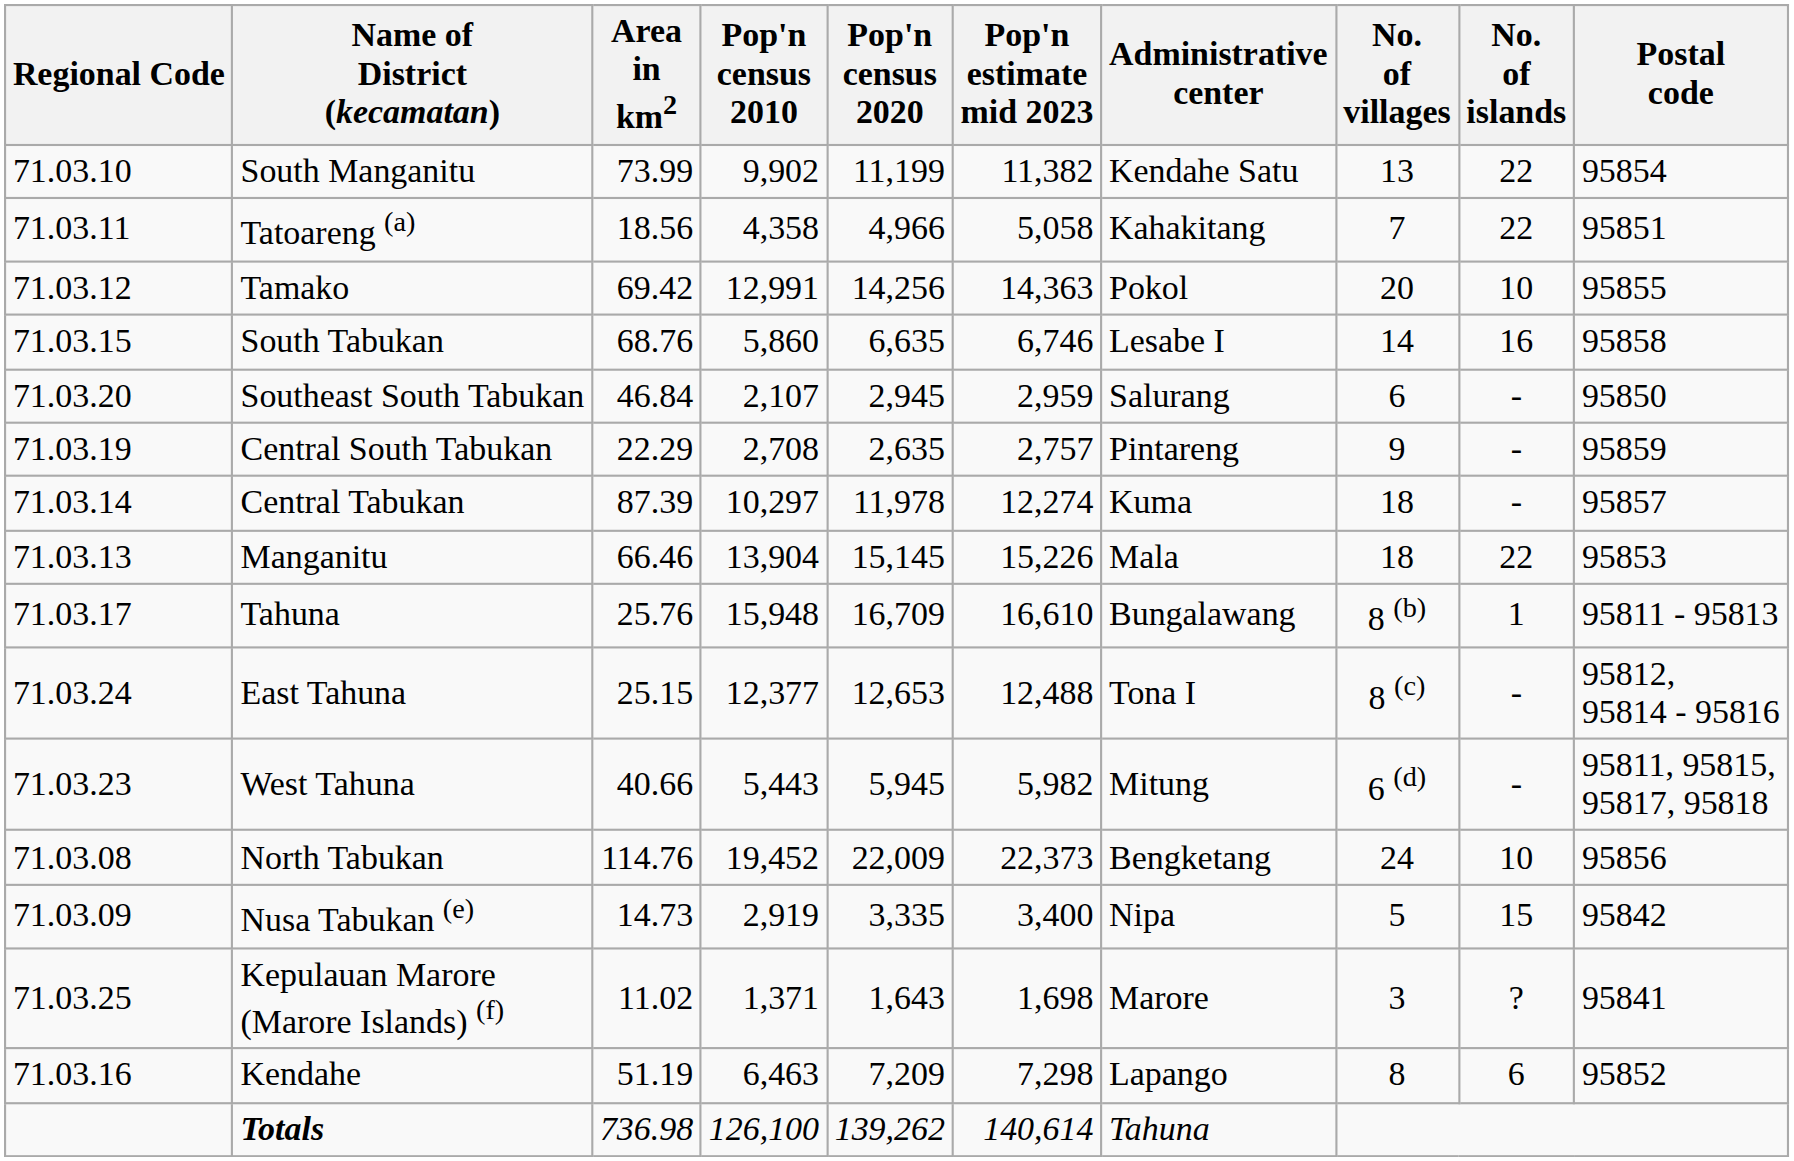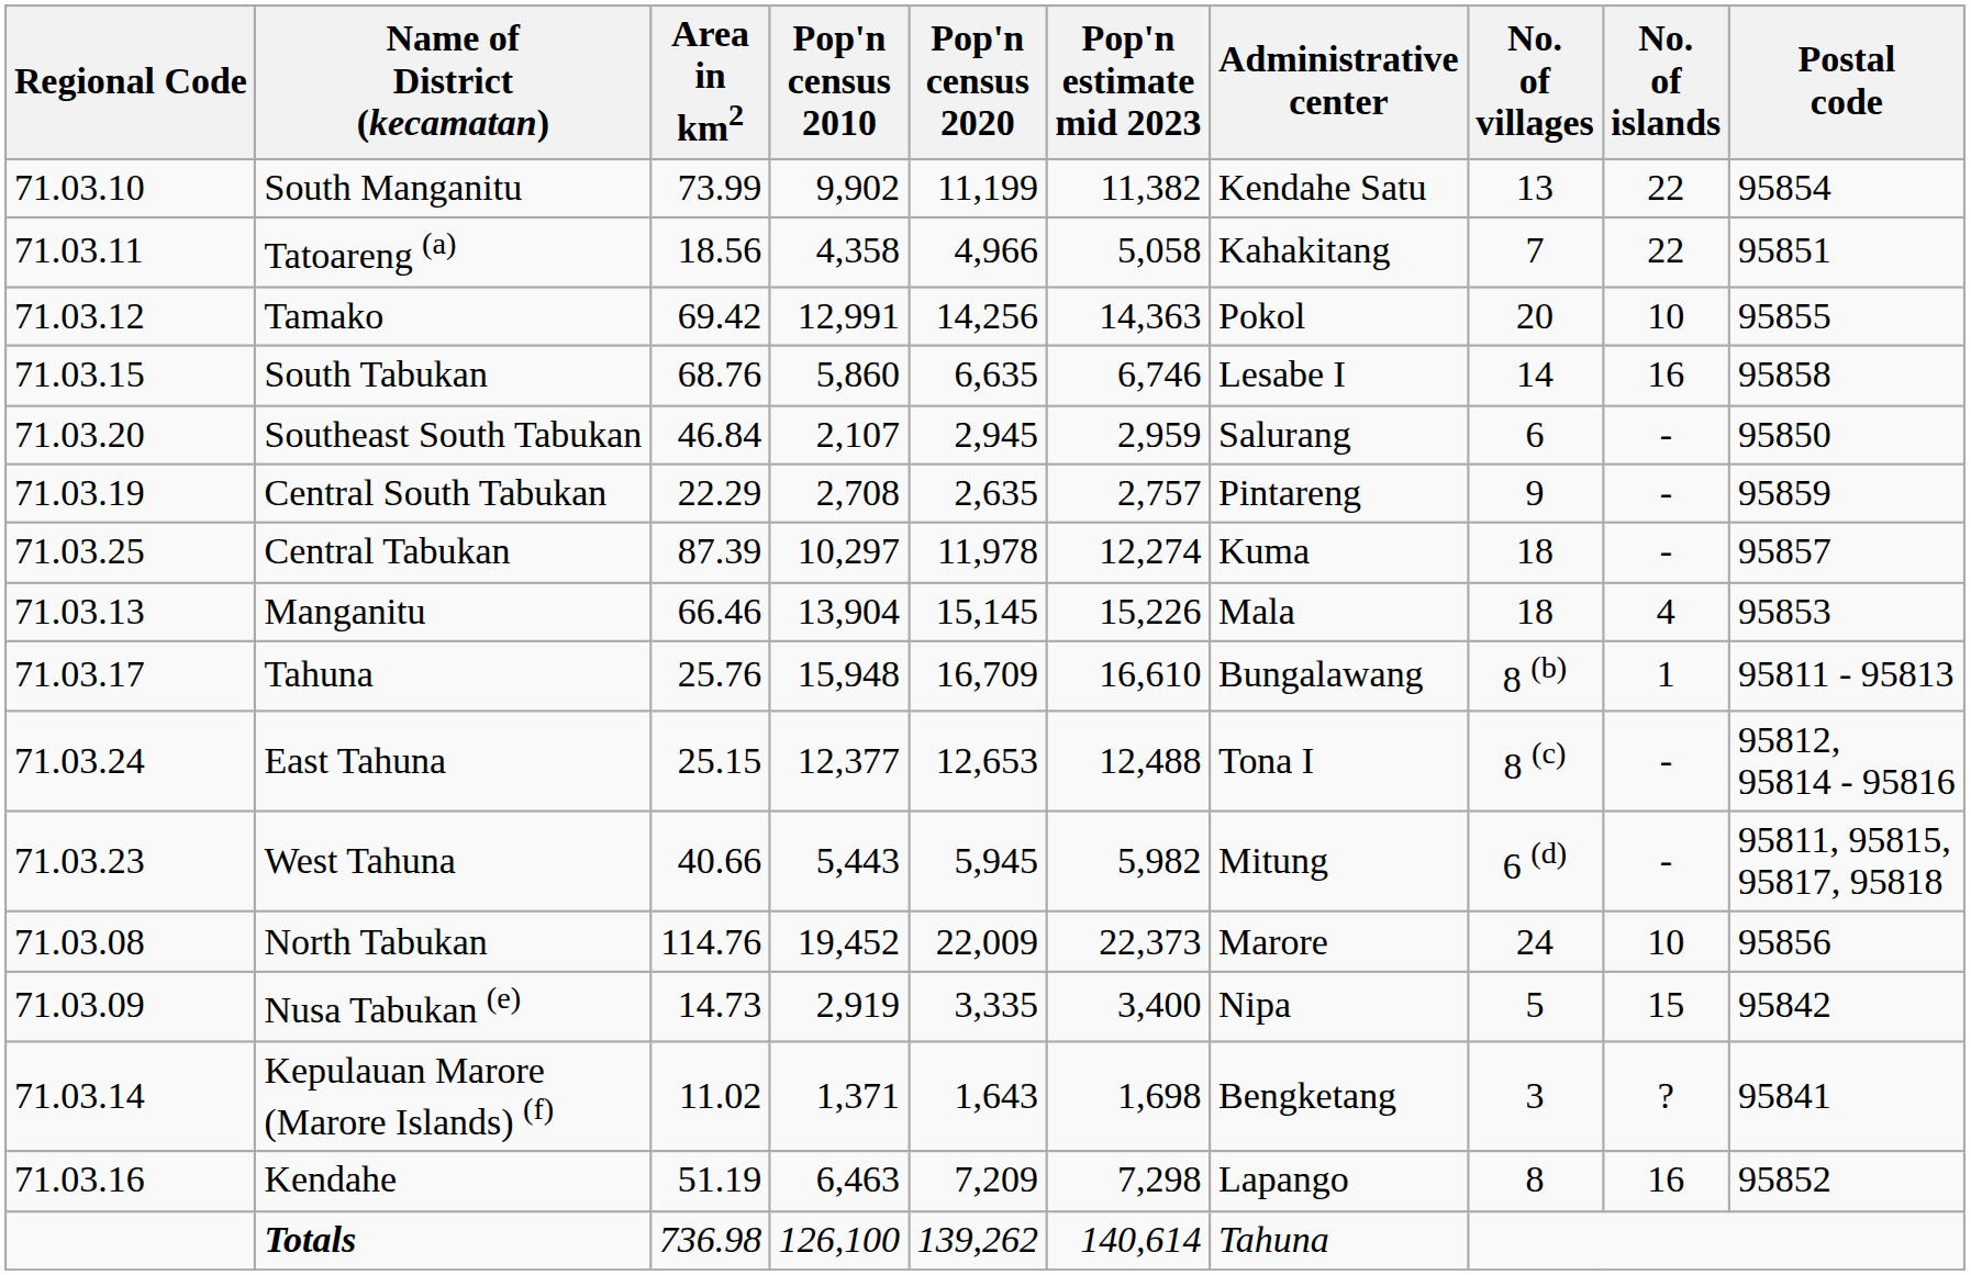 <table class="sortable wikitable">
 <tr>
 <th>Regional Code</th>
 <th>Name of<br>District<br>(<em>kecamatan</em>)</th>
 <th>Area <br> in<br> km<sup>2</sup></th>
 <th>Pop'n<br>census<br>2010</th>
 <th>Pop'n<br>census<br>2020</th>
 <th>Pop'n<br>estimate<br>mid 2023</th>
 <th>Administrative<br>center</th>
 <th>No. <br>of<br>villages</th>
 <th>No. <br>of<br>islands</th>
 <th>Postal<br>code</th>
 </tr>
 <tr>
 <td>71.03.10</td>
 <td>South Manganitu</td>
 <td align="right">73.99</td>
 <td align="right">9,902</td>
 <td align="right">11,199</td>
 <td align="right">11,382</td>
 <td>Kendahe Satu</td>
 <td align="center">13</td>
 <td align="center">22</td>
 <td>95854</td>
 </tr>
 <tr>
 <td>71.03.11</td>
 <td>Tatoareng <sup>(a)</sup></td>
 <td align="right">18.56</td>
 <td align="right">4,358</td>
 <td align="right">4,966</td>
 <td align="right">5,058</td>
 <td>Kahakitang</td>
 <td align="center">7</td>
 <td align="center">22</td>
 <td>95851</td>
 </tr>
 <tr>
 <td>71.03.12</td>
 <td>Tamako</td>
 <td align="right">69.42</td>
 <td align="right">12,991</td>
 <td align="right">14,256</td>
 <td align="right">14,363</td>
 <td>Pokol</td>
 <td align="center">20</td>
 <td align="center">10</td>
 <td>95855</td>
 </tr>
 <tr>
 <td>71.03.15</td>
 <td>South Tabukan</td>
 <td align="right">68.76</td>
 <td align="right">5,860</td>
 <td align="right">6,635</td>
 <td align="right">6,746</td>
 <td>Lesabe I</td>
 <td align="center">14</td>
 <td align="center">16</td>
 <td>95858</td>
 </tr>
 <tr>
 <td>71.03.20</td>
 <td>Southeast South Tabukan</td>
 <td align="right">46.84</td>
 <td align="right">2,107</td>
 <td align="right">2,945</td>
 <td align="right">2,959</td>
 <td>Salurang</td>
 <td align="center">6</td>
 <td align="center">-</td>
 <td>95850</td>
 </tr>
 <tr>
 <td>71.03.19</td>
 <td>Central South Tabukan</td>
 <td align="right">22.29</td>
 <td align="right">2,708</td>
 <td align="right">2,635</td>
 <td align="right">2,757</td>
 <td>Pintareng</td>
 <td align="center">9</td>
 <td align="center">-</td>
 <td>95859</td>
 </tr>
 <tr>
-<td>71.03.14</td>
+<td>71.03.25</td>
 <td>Central Tabukan</td>
 <td align="right">87.39</td>
 <td align="right">10,297</td>
 <td align="right">11,978</td>
 <td align="right">12,274</td>
 <td>Kuma</td>
 <td align="center">18</td>
 <td align="center">-</td>
 <td>95857</td>
 </tr>
 <tr>
 <td>71.03.13</td>
 <td>Manganitu</td>
 <td align="right">66.46</td>
 <td align="right">13,904</td>
 <td align="right">15,145</td>
 <td align="right">15,226</td>
 <td>Mala</td>
 <td align="center">18</td>
-<td align="center">22</td>
+<td align="center">4</td>
 <td>95853</td>
 </tr>
 <tr>
 <td>71.03.17</td>
 <td>Tahuna</td>
 <td align="right">25.76</td>
 <td align="right">15,948</td>
 <td align="right">16,709</td>
 <td align="right">16,610</td>
 <td>Bungalawang</td>
 <td align="center">8 <sup>(b)</sup></td>
 <td align="center">1</td>
 <td>95811 - 95813</td>
 </tr>
 <tr>
 <td>71.03.24</td>
 <td>East Tahuna</td>
 <td align="right">25.15</td>
 <td align="right">12,377</td>
 <td align="right">12,653</td>
 <td align="right">12,488</td>
 <td>Tona I</td>
 <td align="center">8 <sup>(c)</sup></td>
 <td align="center">-</td>
 <td>95812,<br>95814 - 95816</td>
 </tr>
 <tr>
 <td>71.03.23</td>
 <td>West Tahuna</td>
 <td align="right">40.66</td>
 <td align="right">5,443</td>
 <td align="right">5,945</td>
 <td align="right">5,982</td>
 <td>Mitung</td>
 <td align="center">6 <sup>(d)</sup></td>
 <td align="center">-</td>
 <td>95811, 95815,<br>95817, 95818</td>
 </tr>
 <tr>
 <td>71.03.08</td>
 <td>North Tabukan</td>
 <td align="right">114.76</td>
 <td align="right">19,452</td>
 <td align="right">22,009</td>
 <td align="right">22,373</td>
-<td>Bengketang</td>
+<td>Marore</td>
 <td align="center">24</td>
 <td align="center">10</td>
 <td>95856</td>
 </tr>
 <tr>
 <td>71.03.09</td>
 <td>Nusa Tabukan <sup>(e)</sup></td>
 <td align="right">14.73</td>
 <td align="right">2,919</td>
 <td align="right">3,335</td>
 <td align="right">3,400</td>
 <td>Nipa</td>
 <td align="center">5</td>
 <td align="center">15</td>
 <td>95842</td>
 </tr>
 <tr>
-<td>71.03.25</td>
+<td>71.03.14</td>
 <td>Kepulauan Marore <br>(Marore Islands) <sup>(f)</sup></td>
 <td align="right">11.02</td>
 <td align="right">1,371</td>
 <td align="right">1,643</td>
 <td align="right">1,698</td>
-<td>Marore</td>
+<td>Bengketang</td>
 <td align="center">3</td>
 <td align="center">?</td>
 <td>95841</td>
 </tr>
 <tr>
 <td>71.03.16</td>
 <td>Kendahe</td>
 <td align="right">51.19</td>
 <td align="right">6,463</td>
 <td align="right">7,209</td>
 <td align="right">7,298</td>
 <td>Lapango</td>
 <td align="center">8</td>
-<td align="center">6</td>
+<td align="center">16</td>
 <td>95852</td>
 </tr>
 <tr>
 <td></td>
 <td><strong><em>Totals</em></strong></td>
 <td align="right"><em>736.98</em></td>
 <td align="right"><em>126,100</em></td>
 <td align="right"><em>139,262</em></td>
 <td align="right"><em>140,614</em></td>
 <td><em>Tahuna</em></td>
 </tr>
 </table>
